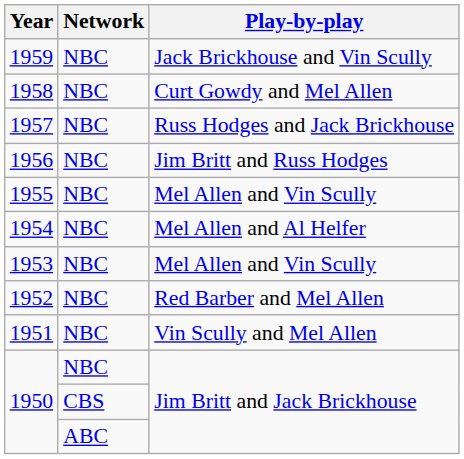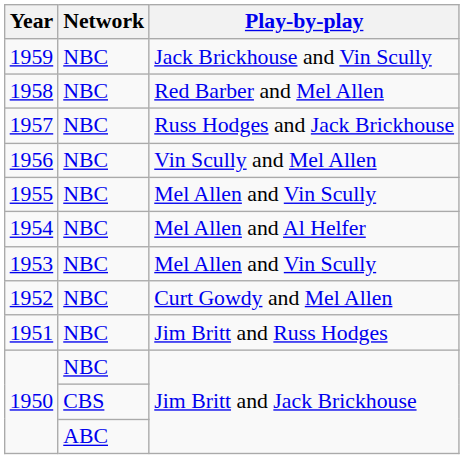 <table class="wikitable">
 <tr>
 <th>Year</th>
 <th>Network</th>
 <th><a href='#'>Play-by-play</a></th>
 </tr>
 <tr>
 <td><a href='#'>1959</a></td>
 <td><a href='#'>NBC</a></td>
 <td><a href='#'>Jack Brickhouse</a> and <a href='#'>Vin Scully</a></td>
 </tr>
 <tr>
 <td><a href='#'>1958</a></td>
 <td><a href='#'>NBC</a></td>
-<td><a href='#'>Curt Gowdy</a> and <a href='#'>Mel Allen</a></td>
+<td><a href='#'>Red Barber</a> and <a href='#'>Mel Allen</a></td>
 </tr>
 <tr>
 <td><a href='#'>1957</a></td>
 <td><a href='#'>NBC</a></td>
 <td><a href='#'>Russ Hodges</a> and <a href='#'>Jack Brickhouse</a></td>
 </tr>
 <tr>
 <td><a href='#'>1956</a></td>
 <td><a href='#'>NBC</a></td>
-<td><a href='#'>Jim Britt</a> and <a href='#'>Russ Hodges</a></td>
+<td><a href='#'>Vin Scully</a> and <a href='#'>Mel Allen</a></td>
 </tr>
 <tr>
 <td><a href='#'>1955</a></td>
 <td><a href='#'>NBC</a></td>
 <td><a href='#'>Mel Allen</a> and <a href='#'>Vin Scully</a></td>
 </tr>
 <tr>
 <td><a href='#'>1954</a></td>
 <td><a href='#'>NBC</a></td>
 <td><a href='#'>Mel Allen</a> and <a href='#'>Al Helfer</a></td>
 </tr>
 <tr>
 <td><a href='#'>1953</a></td>
 <td><a href='#'>NBC</a></td>
 <td><a href='#'>Mel Allen</a> and <a href='#'>Vin Scully</a></td>
 </tr>
 <tr>
 <td><a href='#'>1952</a></td>
 <td><a href='#'>NBC</a></td>
-<td><a href='#'>Red Barber</a> and <a href='#'>Mel Allen</a></td>
+<td><a href='#'>Curt Gowdy</a> and <a href='#'>Mel Allen</a></td>
 </tr>
 <tr>
 <td><a href='#'>1951</a></td>
 <td><a href='#'>NBC</a></td>
-<td><a href='#'>Vin Scully</a> and <a href='#'>Mel Allen</a></td>
+<td><a href='#'>Jim Britt</a> and <a href='#'>Russ Hodges</a></td>
 </tr>
 <tr>
 <td rowspan="3"><a href='#'>1950</a></td>
 <td><a href='#'>NBC</a></td>
 <td rowspan="3"><a href='#'>Jim Britt</a> and <a href='#'>Jack Brickhouse</a></td>
 </tr>
 <tr>
 <td><a href='#'>CBS</a></td>
 </tr>
 <tr>
 <td><a href='#'>ABC</a></td>
 </tr>
 </table>
